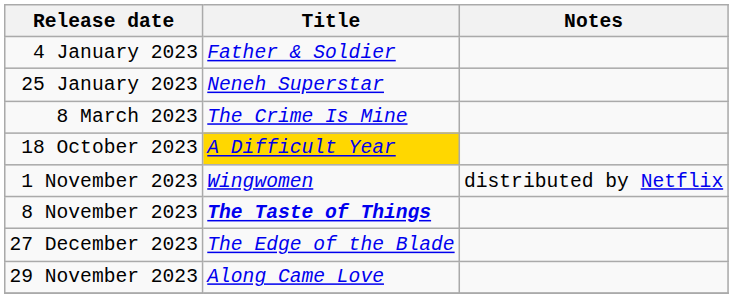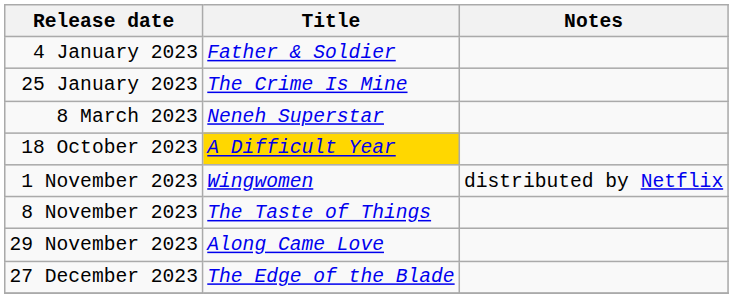 <table class="wikitable sortable">
 <tr>
 <th scope="col">Release date</th>
 <th>Title</th>
 <th>Notes</th>
 </tr>
 <tr>
 <td style="text-align:right;">4 January 2023</td>
 <td><em><a href='#'>Father & Soldier</a></em></td>
 <td></td>
 </tr>
 <tr>
 <td style="text-align:right;">25 January 2023</td>
-<td><em><a href='#'>Neneh Superstar</a></em></td>
+<td><em><a href='#'>The Crime Is Mine</a></em></td>
 <td></td>
 </tr>
 <tr>
 <td style="text-align:right;">8 March 2023</td>
-<td><em><a href='#'>The Crime Is Mine</a></em></td>
+<td><em><a href='#'>Neneh Superstar</a></em></td>
 <td></td>
 </tr>
 <tr>
 <td style="text-align:right;">18 October 2023</td>
 <td style="background: gold;"><em><a href='#'>A Difficult Year</a></em></td>
 <td></td>
 </tr>
 <tr>
 <td style="text-align:right;">1 November 2023</td>
 <td><em><a href='#'>Wingwomen</a></em></td>
 <td>distributed by <a href='#'>Netflix</a></td>
 </tr>
 <tr>
 <td style="text-align:right;">8 November 2023</td>
-<td><strong><em><a href='#'>The Taste of Things</a></em></strong></td>
+<td><em><a href='#'>The Taste of Things</a></em></td>
+<td></td>
+</tr>
+<tr>
+<td style="text-align:right;">29 November 2023</td>
+<td><em><a href='#'>Along Came Love</a></em></td>
 <td></td>
 </tr>
 <tr>
 <td style="text-align:right;">27 December 2023</td>
 <td><em><a href='#'>The Edge of the Blade</a></em></td>
 <td></td>
 </tr>
 <tr>
-<td style="text-align:right;">29 November 2023</td>
-<td><em><a href='#'>Along Came Love</a></em></td>
-<td></td>
-</tr>
-<tr>
 </tr>
 </table>
